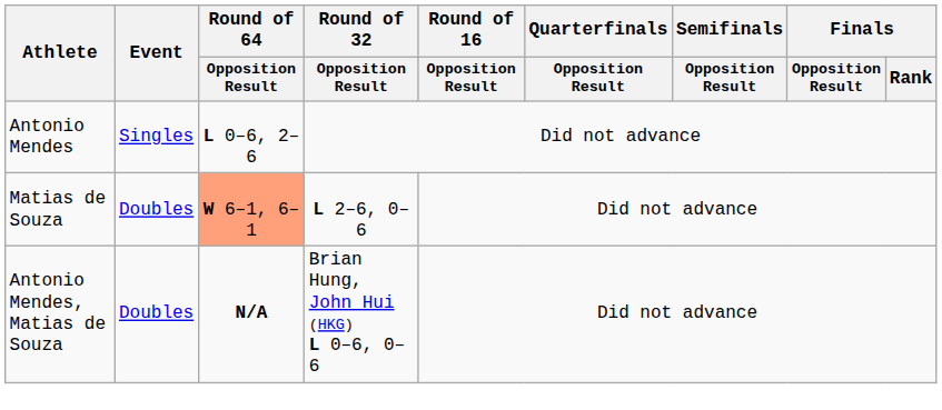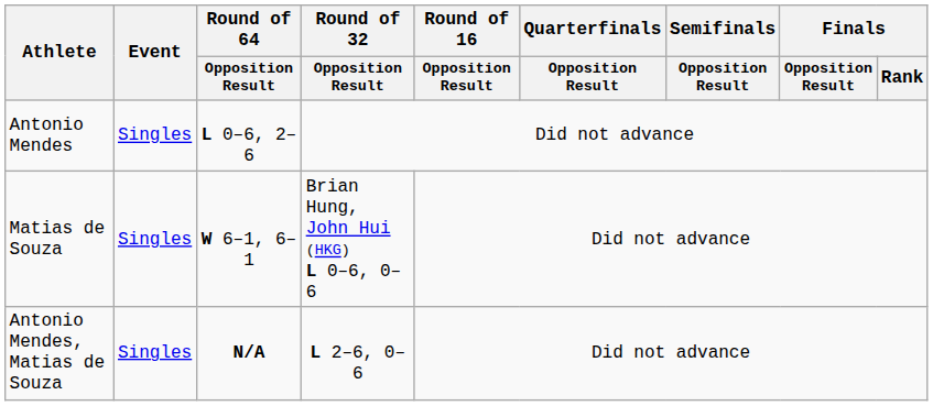 <table class=wikitable style="font-size:90%">
 <tr>
 <th rowspan="2">Athlete</th>
 <th rowspan="2">Event</th>
 <th>Round of 64</th>
 <th>Round of 32</th>
 <th>Round of 16</th>
 <th>Quarterfinals</th>
 <th>Semifinals</th>
 <th colspan="2">Finals</th>
 </tr>
 <tr>
 <th style="line-height:1em"><small>Opposition<br>Result</small></th>
 <th style="line-height:1em"><small>Opposition<br>Result</small></th>
 <th style="line-height:1em"><small>Opposition<br>Result</small></th>
 <th style="line-height:1em"><small>Opposition<br>Result</small></th>
 <th style="line-height:1em"><small>Opposition<br>Result</small></th>
 <th style="line-height:1em"><small>Opposition<br>Result</small></th>
 <th>Rank</th>
 </tr>
 <tr>
 <td>Antonio Mendes</td>
 <td><a href='#'>Singles</a></td>
 <td align="center"><br><strong>L</strong> 0–6, 2–6</td>
 <td align="center" colspan="6">Did not advance</td>
 </tr>
 <tr>
 <td>Matias de Souza</td>
-<td><a href='#'>Doubles</a></td>
-<td align="center" style="background: lightsalmon;"><br><strong>W</strong> 6–1, 6–1</td>
-<td align="center"><br><strong>L</strong> 2–6, 0–6</td>
+<td><a href='#'>Singles</a></td>
+<td align="center"><br><strong>W</strong> 6–1, 6–1</td>
+<td> Brian Hung, <br><a href='#'>John Hui</a> <small>(<a href='#'>HKG</a>)</small><br> <strong>L</strong> 0–6, 0–6</td>
 <td align="center" colspan="5">Did not advance</td>
 </tr>
 <tr>
 <td>Antonio Mendes,<br>Matias de Souza</td>
-<td><a href='#'>Doubles</a></td>
+<td><a href='#'>Singles</a></td>
 <td align="center"><strong>N/A</strong></td>
-<td> Brian Hung, <br><a href='#'>John Hui</a> <small>(<a href='#'>HKG</a>)</small><br> <strong>L</strong> 0–6, 0–6</td>
+<td align="center"><br><strong>L</strong> 2–6, 0–6</td>
 <td align="center" colspan="5">Did not advance</td>
 </tr>
 </table>
